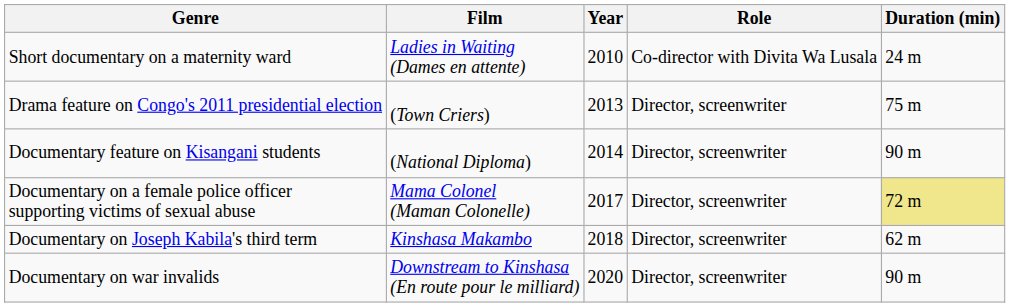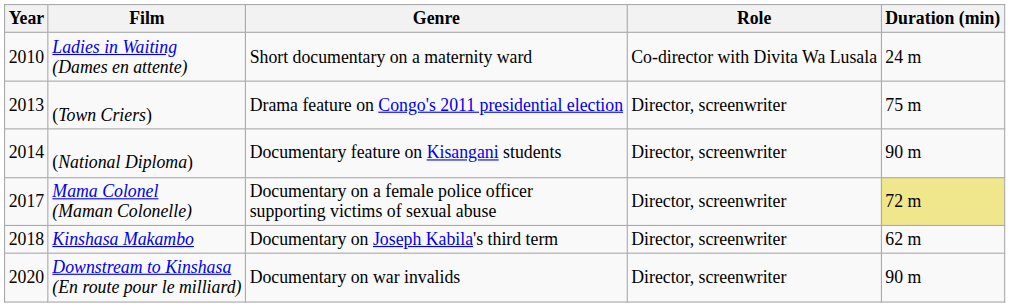 <table class="wikitable sortable">
 <tr>
+<th>Year</th>
+<th>Film</th>
 <th>Genre</th>
-<th>Film</th>
-<th>Year</th>
 <th>Role</th>
 <th>Duration (min)</th>
 </tr>
 <tr>
+<td>2010</td>
+<td><em><a href='#'>Ladies in Waiting</a><br>(Dames en attente)</em></td>
 <td>Short documentary on a maternity ward</td>
-<td><em><a href='#'>Ladies in Waiting</a><br>(Dames en attente)</em></td>
-<td>2010</td>
 <td>Co-director with Divita Wa Lusala</td>
 <td>24 m</td>
 </tr>
 <tr>
+<td>2013</td>
+<td><br>(<em>Town Criers</em>)</td>
 <td>Drama feature on <a href='#'>Congo's 2011 presidential election</a></td>
-<td><br>(<em>Town Criers</em>)</td>
-<td>2013</td>
 <td>Director, screenwriter</td>
 <td>75 m</td>
 </tr>
 <tr>
+<td>2014</td>
+<td><br>(<em>National Diploma</em>)</td>
 <td>Documentary feature on <a href='#'>Kisangani</a> students</td>
-<td><br>(<em>National Diploma</em>)</td>
-<td>2014</td>
 <td>Director, screenwriter</td>
 <td>90 m</td>
 </tr>
 <tr>
+<td>2017</td>
+<td><em><a href='#'>Mama Colonel</a><br>(Maman Colonelle)</em></td>
 <td>Documentary on a female police officer<br>supporting victims of sexual abuse</td>
-<td><em><a href='#'>Mama Colonel</a><br>(Maman Colonelle)</em></td>
-<td>2017</td>
 <td>Director, screenwriter</td>
 <td style="background: khaki;">72 m</td>
 </tr>
 <tr>
+<td>2018</td>
+<td><em><a href='#'>Kinshasa Makambo</a></em></td>
 <td>Documentary on <a href='#'>Joseph Kabila</a>'s third term</td>
-<td><em><a href='#'>Kinshasa Makambo</a></em></td>
-<td>2018</td>
 <td>Director, screenwriter</td>
 <td>62 m</td>
 </tr>
 <tr>
+<td>2020</td>
+<td><em><a href='#'>Downstream to Kinshasa</a><br>(En route pour le milliard)</em></td>
 <td>Documentary on war invalids</td>
-<td><em><a href='#'>Downstream to Kinshasa</a><br>(En route pour le milliard)</em></td>
-<td>2020</td>
 <td>Director, screenwriter</td>
 <td>90 m</td>
 </tr>
 </table>
